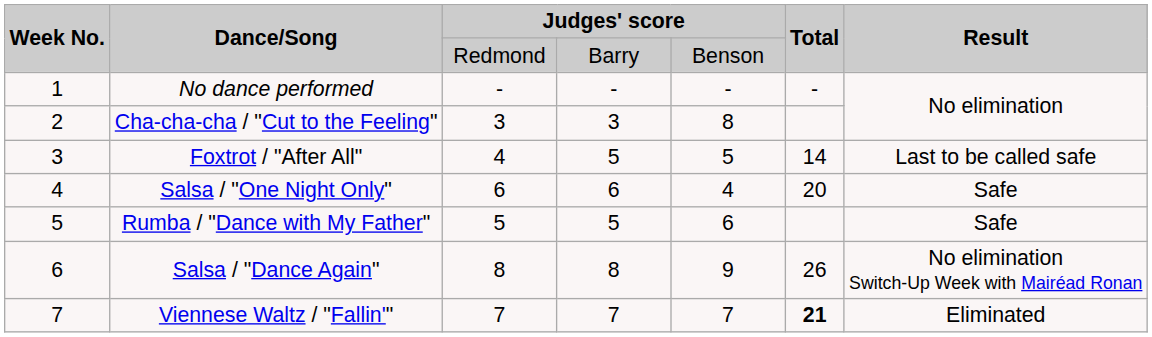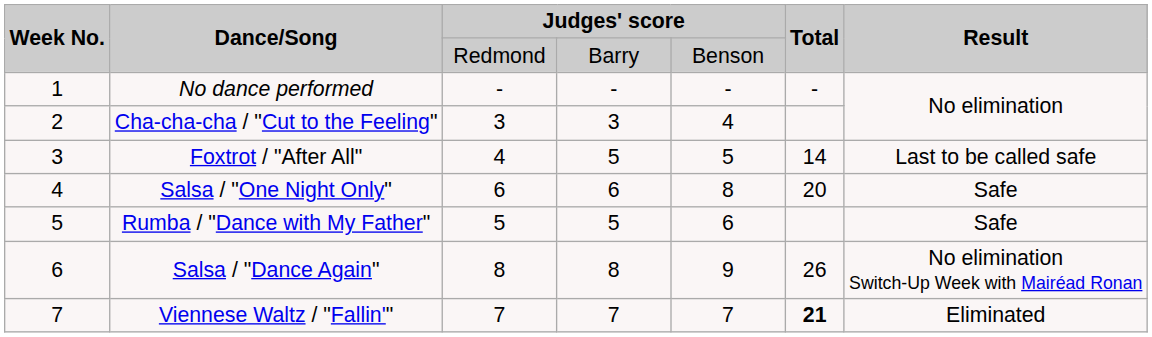 <table class="wikitable collapsible">
 <tr>
 <th rowspan="2" style="background:#ccc; text-align:Center;"><strong>Week No.</strong></th>
 <th rowspan="2" style="background:#ccc; text-align:Center;"><strong>Dance/Song</strong></th>
 <th colspan="3" style="background:#ccc; text-align:Center;"><strong>Judges' score</strong></th>
 <th rowspan="2" style="background:#ccc; text-align:Center;"><strong>Total</strong></th>
 <th rowspan="2" style="background:#ccc; text-align:Center;"><strong>Result</strong></th>
 </tr>
 <tr style="text-align:center; background:#ccc;">
 <td style="width:10%; ">Redmond</td>
 <td style="width:10%; ">Barry</td>
 <td style="width:10%; ">Benson</td>
 </tr>
 <tr style="text-align:center; background:#faf6f6;">
 <td>1</td>
 <td><em>No dance performed</em></td>
 <td>-</td>
 <td>-</td>
 <td>-</td>
 <td>-</td>
 <td rowspan="2">No elimination</td>
 </tr>
 <tr style="text-align:center; background:#faf6f6;">
 <td>2</td>
 <td><a href='#'>Cha-cha-cha</a> / "<a href='#'>Cut to the Feeling</a>"</td>
 <td>3</td>
 <td>3</td>
-<td>8</td>
+<td>4</td>
 <td></td>
 </tr>
 <tr style="text-align:center; background:#faf6f6;">
 <td>3</td>
 <td><a href='#'>Foxtrot</a> / "After All"</td>
 <td>4</td>
 <td>5</td>
 <td>5</td>
 <td>14</td>
 <td>Last to be called safe</td>
 </tr>
 <tr style="text-align:center; background:#faf6f6;">
 <td>4</td>
 <td><a href='#'>Salsa</a> / "<a href='#'>One Night Only</a>"</td>
 <td>6</td>
 <td>6</td>
-<td>4</td>
+<td>8</td>
 <td>20</td>
 <td>Safe</td>
 </tr>
 <tr style="text-align:center; background:#faf6f6;">
 <td>5</td>
 <td><a href='#'>Rumba</a> / "<a href='#'>Dance with My Father</a>"</td>
 <td>5</td>
 <td>5</td>
 <td>6</td>
 <td></td>
 <td>Safe</td>
 </tr>
 <tr style="text-align:center; background:#faf6f6;">
 <td>6</td>
 <td><a href='#'>Salsa</a> / "<a href='#'>Dance Again</a>"</td>
 <td>8</td>
 <td>8</td>
 <td>9</td>
 <td>26</td>
 <td>No elimination<br><small>Switch-Up Week with <a href='#'>Mairéad Ronan</a></small></td>
 </tr>
 <tr style="text-align:center; background:#faf6f6;">
 <td>7</td>
 <td><a href='#'>Viennese Waltz</a> / "<a href='#'>Fallin'</a>"</td>
 <td>7</td>
 <td>7</td>
 <td>7</td>
 <td><strong>21</strong></td>
 <td>Eliminated</td>
 </tr>
 </table>
